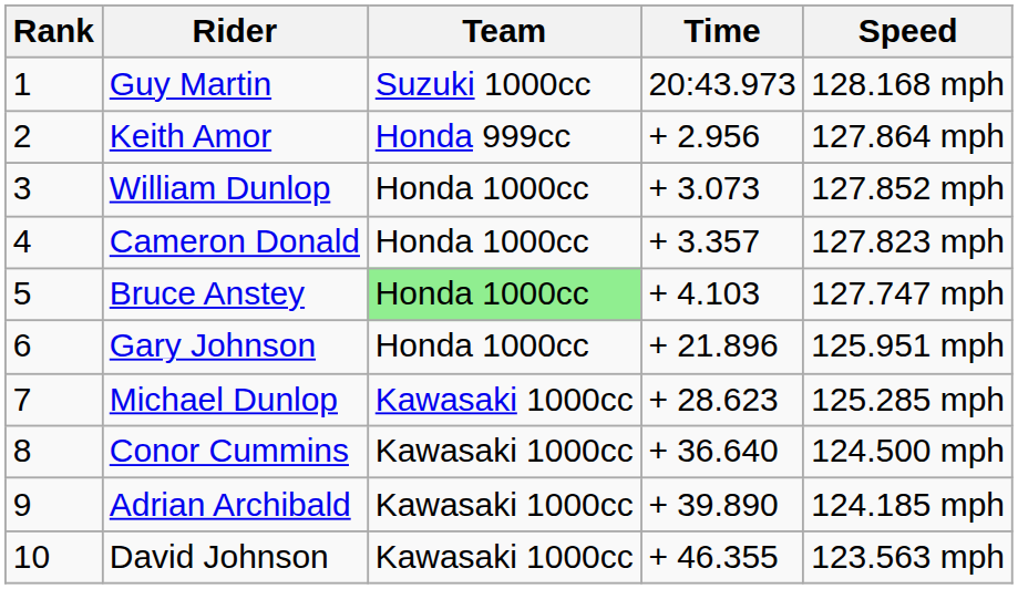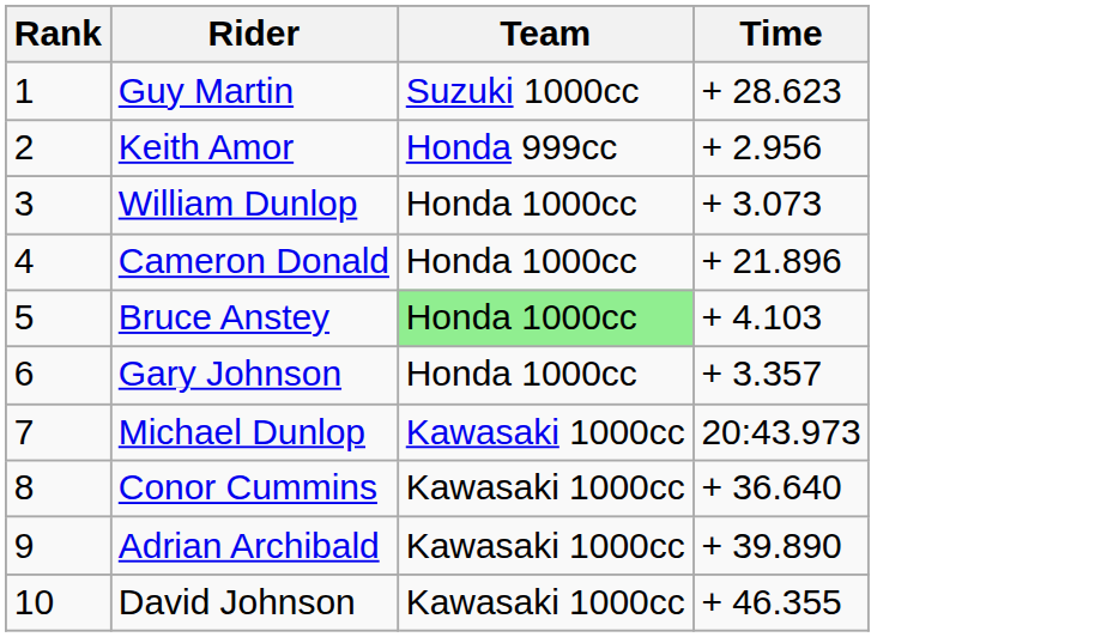 <table class="wikitable">
 <tr style="background:#efefef;">
 <th>Rank</th>
 <th>Rider</th>
 <th>Team</th>
 <th>Time</th>
-<th>Speed</th>
 </tr>
 <tr>
 <td>1</td>
 <td> <a href='#'>Guy Martin</a></td>
 <td><a href='#'>Suzuki</a> 1000cc</td>
-<td>20:43.973</td>
-<td>128.168 mph</td>
+<td>+ 28.623</td>
 </tr>
 <tr>
 <td>2</td>
 <td> <a href='#'>Keith Amor</a></td>
 <td><a href='#'>Honda</a> 999cc</td>
 <td>+ 2.956</td>
-<td>127.864 mph</td>
 </tr>
 <tr>
 <td>3</td>
 <td> <a href='#'>William Dunlop</a></td>
 <td>Honda 1000cc</td>
 <td>+ 3.073</td>
-<td>127.852 mph</td>
 </tr>
 <tr>
 <td>4</td>
 <td> <a href='#'>Cameron Donald</a></td>
 <td>Honda 1000cc</td>
-<td>+ 3.357</td>
-<td>127.823 mph</td>
+<td>+ 21.896</td>
 </tr>
 <tr>
 <td>5</td>
 <td> <a href='#'>Bruce Anstey</a></td>
 <td style="background: lightgreen;">Honda 1000cc</td>
 <td>+ 4.103</td>
-<td>127.747 mph</td>
 </tr>
 <tr>
 <td>6</td>
 <td>  <a href='#'>Gary Johnson</a></td>
 <td>Honda 1000cc</td>
-<td>+ 21.896</td>
-<td>125.951 mph</td>
+<td>+ 3.357</td>
 </tr>
 <tr>
 <td>7</td>
 <td>  <a href='#'>Michael Dunlop</a></td>
 <td><a href='#'>Kawasaki</a> 1000cc</td>
-<td>+ 28.623</td>
-<td>125.285 mph</td>
+<td>20:43.973</td>
 </tr>
 <tr>
 <td>8</td>
 <td> <a href='#'>Conor Cummins</a></td>
 <td>Kawasaki 1000cc</td>
 <td>+ 36.640</td>
-<td>124.500 mph</td>
 </tr>
 <tr>
 <td>9</td>
 <td> <a href='#'>Adrian Archibald</a></td>
 <td>Kawasaki 1000cc</td>
 <td>+ 39.890</td>
-<td>124.185 mph</td>
 </tr>
 <tr>
 <td>10</td>
 <td> David Johnson</td>
 <td>Kawasaki 1000cc</td>
 <td>+ 46.355</td>
-<td>123.563 mph</td>
 </tr>
 </table>
